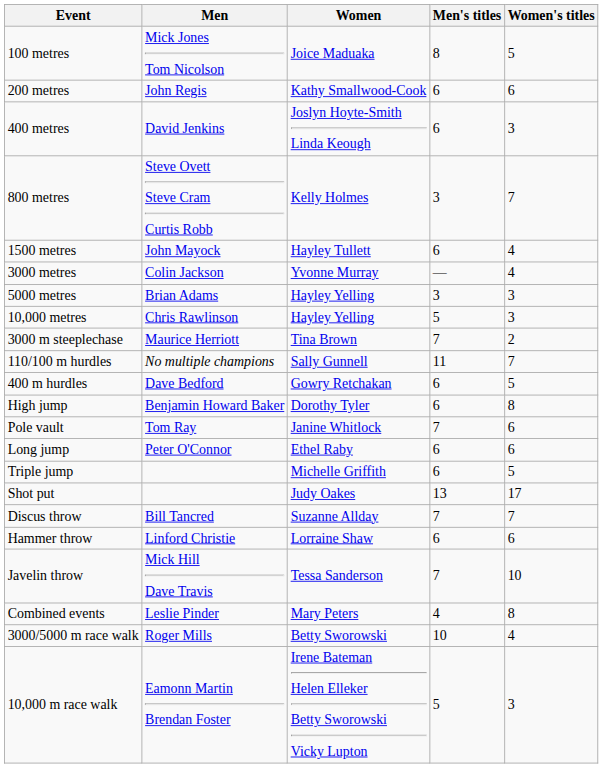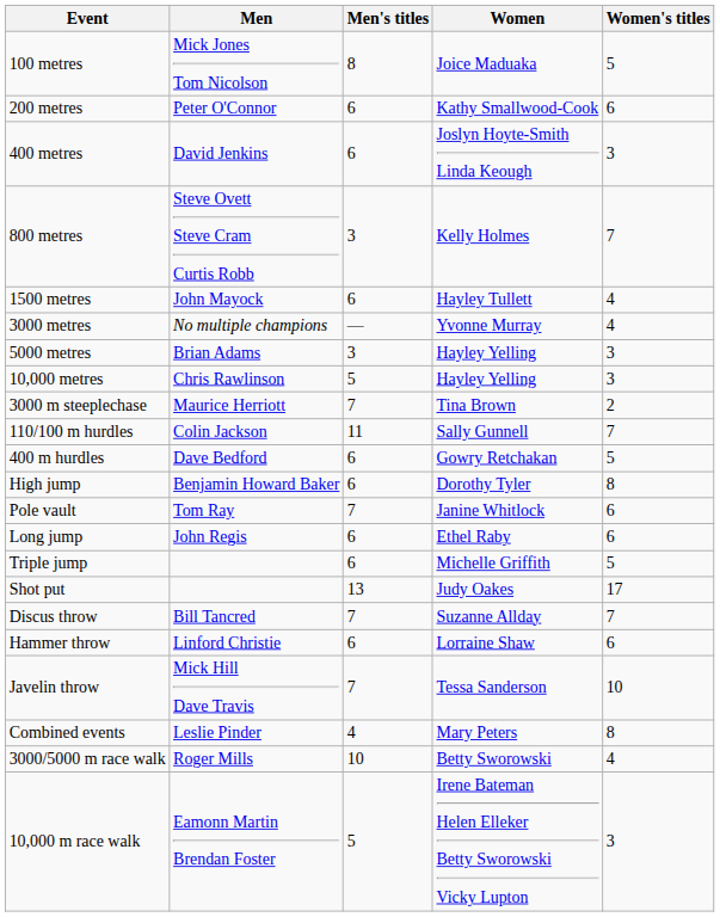 <table class="wikitable sortable">
 <tr>
 <th>Event</th>
 <th>Men</th>
+<th>Men's titles</th>
 <th>Women</th>
-<th>Men's titles</th>
 <th>Women's titles</th>
 </tr>
 <tr>
 <td>100 metres</td>
 <td><a href='#'>Mick Jones</a><hr><a href='#'>Tom Nicolson</a></td>
+<td>8</td>
 <td><a href='#'>Joice Maduaka</a></td>
-<td>8</td>
 <td>5</td>
 </tr>
 <tr>
 <td>200 metres</td>
-<td><a href='#'>John Regis</a></td>
+<td><a href='#'>Peter O'Connor</a></td>
+<td>6</td>
 <td><a href='#'>Kathy Smallwood-Cook</a></td>
-<td>6</td>
 <td>6</td>
 </tr>
 <tr>
 <td>400 metres</td>
 <td><a href='#'>David Jenkins</a></td>
+<td>6</td>
 <td><a href='#'>Joslyn Hoyte-Smith</a><hr><a href='#'>Linda Keough</a></td>
-<td>6</td>
 <td>3</td>
 </tr>
 <tr>
 <td>800 metres</td>
 <td><a href='#'>Steve Ovett</a><hr><a href='#'>Steve Cram</a><hr><a href='#'>Curtis Robb</a></td>
+<td>3</td>
 <td><a href='#'>Kelly Holmes</a></td>
-<td>3</td>
 <td>7</td>
 </tr>
 <tr>
 <td>1500 metres</td>
 <td><a href='#'>John Mayock</a></td>
+<td>6</td>
 <td><a href='#'>Hayley Tullett</a></td>
-<td>6</td>
 <td>4</td>
 </tr>
 <tr>
 <td>3000 metres</td>
-<td><a href='#'>Colin Jackson</a></td>
+<td><em>No multiple champions</em></td>
+<td>—</td>
 <td><a href='#'>Yvonne Murray</a></td>
-<td>—</td>
 <td>4</td>
 </tr>
 <tr>
 <td>5000 metres</td>
 <td><a href='#'>Brian Adams</a></td>
+<td>3</td>
 <td><a href='#'>Hayley Yelling</a></td>
-<td>3</td>
 <td>3</td>
 </tr>
 <tr>
 <td>10,000 metres</td>
 <td><a href='#'>Chris Rawlinson</a></td>
+<td>5</td>
 <td><a href='#'>Hayley Yelling</a></td>
-<td>5</td>
 <td>3</td>
 </tr>
 <tr>
 <td>3000 m steeplechase</td>
 <td><a href='#'>Maurice Herriott</a></td>
+<td>7</td>
 <td><a href='#'>Tina Brown</a></td>
-<td>7</td>
 <td>2</td>
 </tr>
 <tr>
 <td>110/100 m hurdles</td>
-<td><em>No multiple champions</em></td>
+<td><a href='#'>Colin Jackson</a></td>
+<td>11</td>
 <td><a href='#'>Sally Gunnell</a></td>
-<td>11</td>
 <td>7</td>
 </tr>
 <tr>
 <td>400 m hurdles</td>
 <td><a href='#'>Dave Bedford</a></td>
+<td>6</td>
 <td><a href='#'>Gowry Retchakan</a></td>
-<td>6</td>
 <td>5</td>
 </tr>
 <tr>
 <td>High jump</td>
 <td><a href='#'>Benjamin Howard Baker</a></td>
+<td>6</td>
 <td><a href='#'>Dorothy Tyler</a></td>
-<td>6</td>
 <td>8</td>
 </tr>
 <tr>
 <td>Pole vault</td>
 <td><a href='#'>Tom Ray</a></td>
+<td>7</td>
 <td><a href='#'>Janine Whitlock</a></td>
-<td>7</td>
 <td>6</td>
 </tr>
 <tr>
 <td>Long jump</td>
-<td><a href='#'>Peter O'Connor</a></td>
+<td><a href='#'>John Regis</a></td>
+<td>6</td>
 <td><a href='#'>Ethel Raby</a></td>
-<td>6</td>
 <td>6</td>
 </tr>
 <tr>
 <td>Triple jump</td>
 <td></td>
+<td>6</td>
 <td><a href='#'>Michelle Griffith</a></td>
-<td>6</td>
 <td>5</td>
 </tr>
 <tr>
 <td>Shot put</td>
 <td></td>
+<td>13</td>
 <td><a href='#'>Judy Oakes</a></td>
-<td>13</td>
 <td>17</td>
 </tr>
 <tr>
 <td>Discus throw</td>
 <td><a href='#'>Bill Tancred</a></td>
+<td>7</td>
 <td><a href='#'>Suzanne Allday</a></td>
-<td>7</td>
 <td>7</td>
 </tr>
 <tr>
 <td>Hammer throw</td>
 <td><a href='#'>Linford Christie</a></td>
+<td>6</td>
 <td><a href='#'>Lorraine Shaw</a></td>
-<td>6</td>
 <td>6</td>
 </tr>
 <tr>
 <td>Javelin throw</td>
 <td><a href='#'>Mick Hill</a><hr><a href='#'>Dave Travis</a></td>
+<td>7</td>
 <td><a href='#'>Tessa Sanderson</a></td>
-<td>7</td>
 <td>10</td>
 </tr>
 <tr>
 <td>Combined events</td>
 <td><a href='#'>Leslie Pinder</a></td>
+<td>4</td>
 <td><a href='#'>Mary Peters</a></td>
-<td>4</td>
 <td>8</td>
 </tr>
 <tr>
 <td>3000/5000 m race walk</td>
 <td><a href='#'>Roger Mills</a></td>
+<td>10</td>
 <td><a href='#'>Betty Sworowski</a></td>
-<td>10</td>
 <td>4</td>
 </tr>
 <tr>
 <td>10,000 m race walk</td>
 <td><a href='#'>Eamonn Martin</a><hr><a href='#'>Brendan Foster</a></td>
+<td>5</td>
 <td><a href='#'>Irene Bateman</a><hr><a href='#'>Helen Elleker</a><hr><a href='#'>Betty Sworowski</a><hr><a href='#'>Vicky Lupton</a></td>
-<td>5</td>
 <td>3</td>
 </tr>
 </table>
